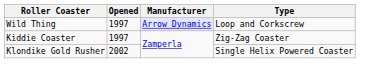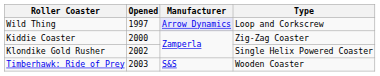 <table class="wikitable">
 <tr>
 <th>Roller Coaster</th>
 <th>Opened</th>
 <th>Manufacturer</th>
 <th>Type</th>
 </tr>
 <tr>
 <td>Wild Thing</td>
 <td>1997</td>
 <td style="background: lavender;"><a href='#'>Arrow Dynamics</a></td>
 <td>Loop and Corkscrew</td>
 </tr>
 <tr>
 <td>Kiddie Coaster</td>
-<td>1997</td>
+<td>2000</td>
 <td rowspan="2"><a href='#'>Zamperla</a></td>
 <td>Zig-Zag Coaster</td>
 </tr>
 <tr>
 <td>Klondike Gold Rusher</td>
 <td>2002</td>
 <td>Single Helix Powered Coaster</td>
 </tr>
+<tr>
+<td><a href='#'>Timberhawk: Ride of Prey</a></td>
+<td>2003</td>
+<td><a href='#'>S&S</a></td>
+<td>Wooden Coaster</td>
+</tr>
 </table>
